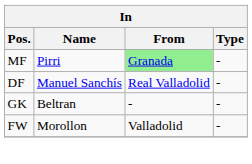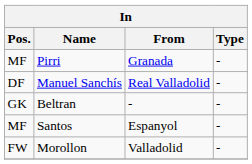 <table class="wikitable" style="font-size:90%;float:left; margin-right:1em;">
 <tr>
 <th colspan="4">In</th>
 </tr>
 <tr>
 <th>Pos.</th>
 <th>Name</th>
 <th>From</th>
 <th>Type</th>
 </tr>
 <tr>
 <td>MF</td>
 <td><a href='#'>Pirri</a></td>
-<td style="background: lightgreen;"><a href='#'>Granada</a></td>
+<td><a href='#'>Granada</a></td>
 <td>-</td>
 </tr>
 <tr>
 <td>DF</td>
 <td><a href='#'>Manuel Sanchís</a></td>
 <td><a href='#'>Real Valladolid</a></td>
 <td>-</td>
 </tr>
 <tr>
 <td>GK</td>
 <td>Beltran</td>
 <td>-</td>
 <td>-</td>
 </tr>
 <tr>
+<td>MF</td>
+<td>Santos</td>
+<td>Espanyol</td>
+<td>-</td>
+</tr>
+<tr>
 <td>FW</td>
 <td>Morollon</td>
 <td>Valladolid</td>
 <td>-</td>
 </tr>
 <tr>
 </tr>
 </table>
